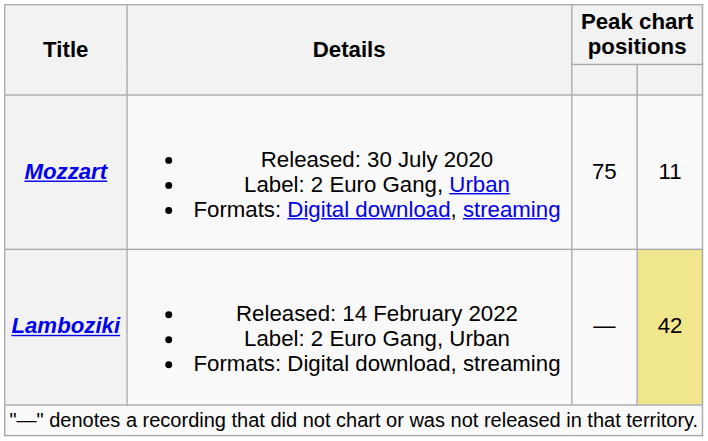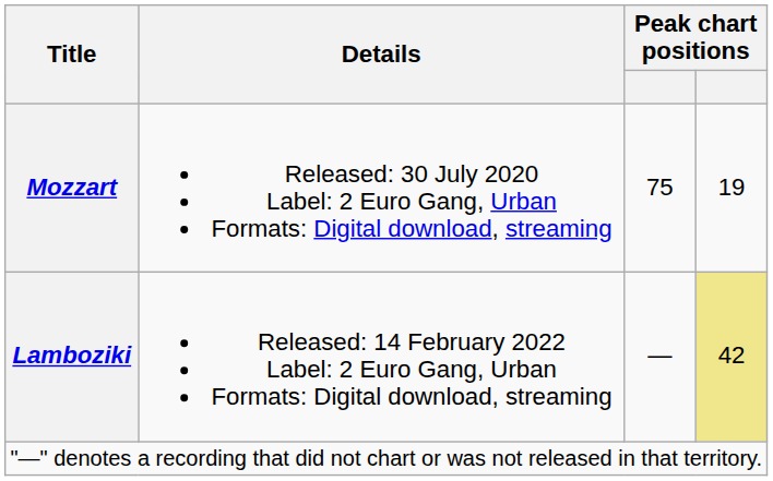 <table class="wikitable plainrowheaders" style="text-align:center">
 <tr>
 <th scope="col" rowspan="2">Title</th>
 <th scope="col" rowspan="2">Details</th>
 <th scope="col" colspan="2">Peak chart positions</th>
 </tr>
 <tr>
 <th style="width:3em; font-size:85%;"><a href='#'></a><br></th>
 <th style="width:3em; font-size:85%;"><a href='#'></a><br></th>
 </tr>
 <tr>
 <th scope="row"><em><a href='#'>Mozzart</a></em></th>
 <td><br><ul><li>Released: 30 July 2020</li><li>Label: 2 Euro Gang, <a href='#'>Urban</a></li><li>Formats: <a href='#'>Digital download</a>, <a href='#'>streaming</a></li></ul></td>
 <td>75</td>
-<td>11</td>
+<td>19</td>
 </tr>
 <tr>
 <th scope="row"><em><a href='#'>Lamboziki</a></em></th>
 <td><br><ul><li>Released: 14 February 2022</li><li>Label: 2 Euro Gang, Urban</li><li>Formats: Digital download, streaming</li></ul></td>
 <td>—</td>
 <td style="background: khaki;">42</td>
 </tr>
 <tr>
 <td colspan="11" style="font-size:90%">"—" denotes a recording that did not chart or was not released in that territory.</td>
 </tr>
 </table>
